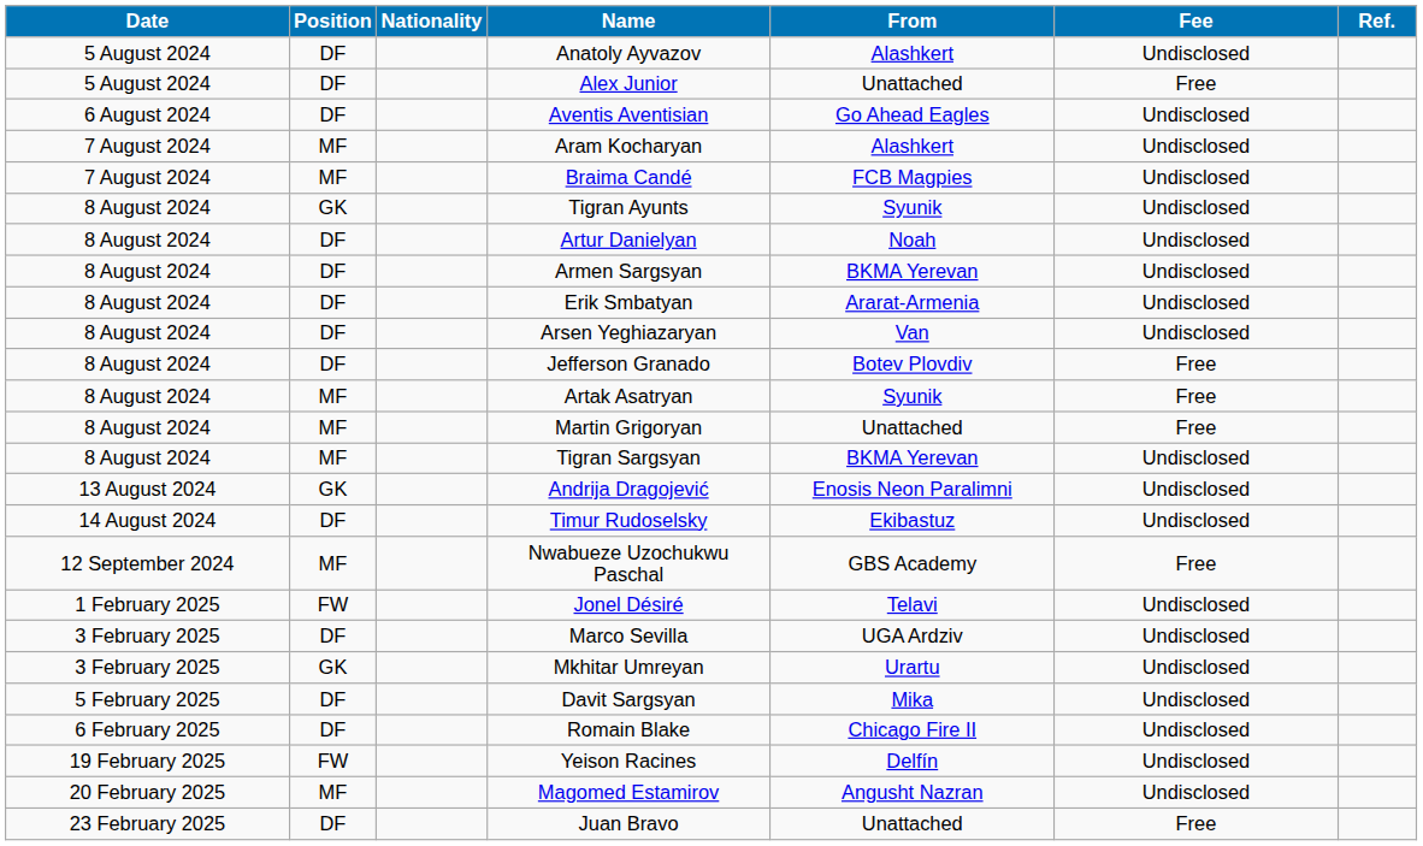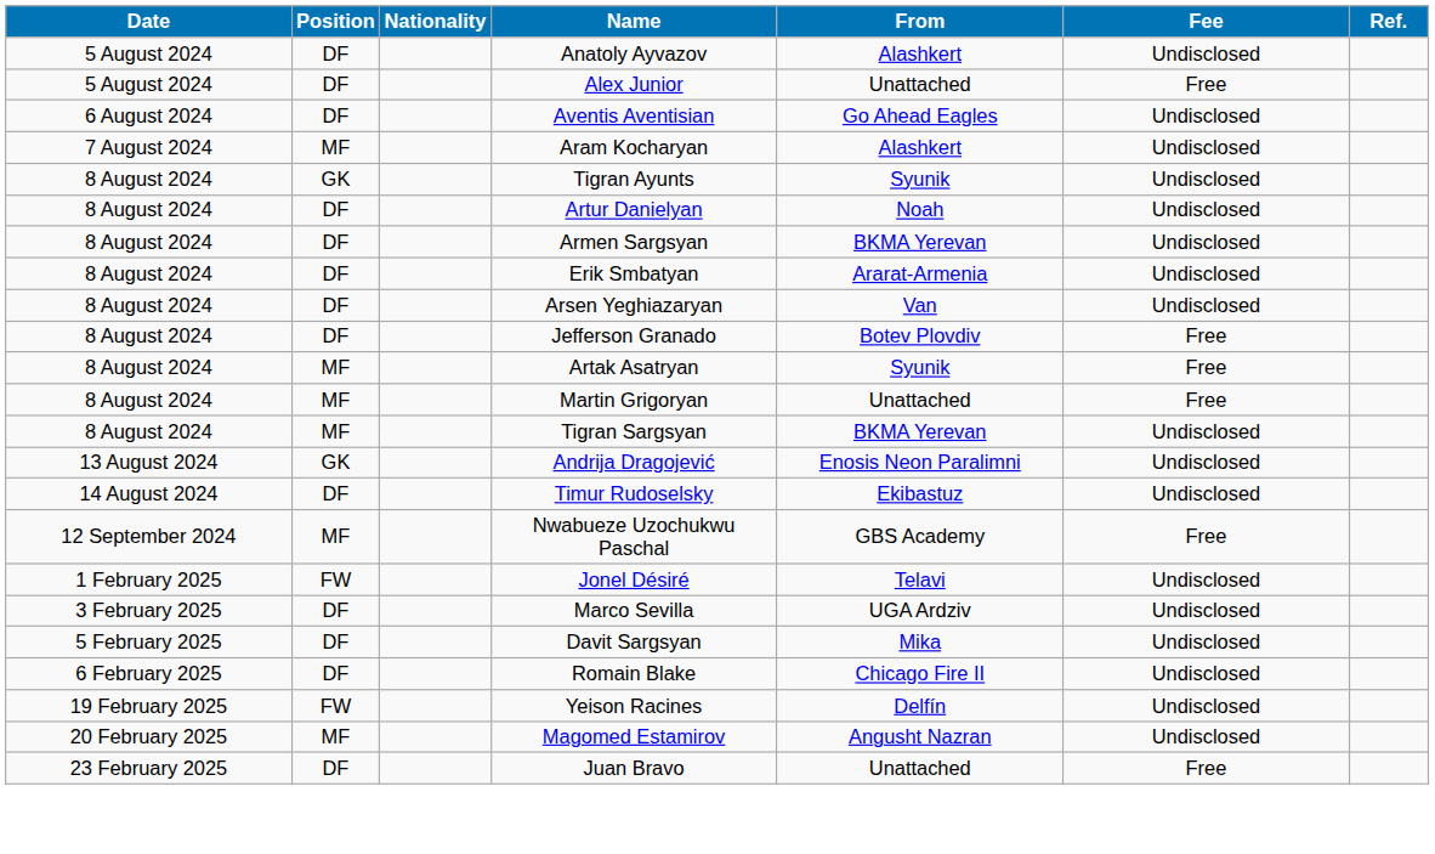 <table class="wikitable"  style="text-align:center; font-size:90%; ">
 <tr>
 <th style="background:#0174B5; color:#FFFFFF; width:200px;">Date</th>
 <th style="background:#0174B5; color:#FFFFFF; width:50px;">Position</th>
 <th style="background:#0174B5; color:#FFFFFF; width:50px;">Nationality</th>
 <th style="background:#0174B5; color:#FFFFFF; width:200px;">Name</th>
 <th style="background:#0174B5; color:#FFFFFF; width:200px;">From</th>
 <th style="background:#0174B5; color:#FFFFFF; width:200px;">Fee</th>
 <th style="background:#0174B5; color:#FFFFFF; width:50px;">Ref.</th>
 </tr>
 <tr>
 <td>5 August 2024</td>
 <td>DF</td>
 <td></td>
 <td>Anatoly Ayvazov</td>
 <td><a href='#'>Alashkert</a></td>
 <td>Undisclosed</td>
 <td></td>
 </tr>
 <tr>
 <td>5 August 2024</td>
 <td>DF</td>
 <td></td>
 <td><a href='#'>Alex Junior</a></td>
 <td>Unattached</td>
 <td>Free</td>
 <td></td>
 </tr>
 <tr>
 <td>6 August 2024</td>
 <td>DF</td>
 <td></td>
 <td><a href='#'>Aventis Aventisian</a></td>
 <td><a href='#'>Go Ahead Eagles</a></td>
 <td>Undisclosed</td>
 <td></td>
 </tr>
 <tr>
 <td>7 August 2024</td>
 <td>MF</td>
 <td></td>
 <td>Aram Kocharyan</td>
 <td><a href='#'>Alashkert</a></td>
-<td>Undisclosed</td>
-<td></td>
-</tr>
-<tr>
-<td>7 August 2024</td>
-<td>MF</td>
-<td></td>
-<td><a href='#'>Braima Candé</a></td>
-<td><a href='#'>FCB Magpies</a></td>
 <td>Undisclosed</td>
 <td></td>
 </tr>
 <tr>
 <td>8 August 2024</td>
 <td>GK</td>
 <td></td>
 <td>Tigran Ayunts</td>
 <td><a href='#'>Syunik</a></td>
 <td>Undisclosed</td>
 <td></td>
 </tr>
 <tr>
 <td>8 August 2024</td>
 <td>DF</td>
 <td></td>
 <td><a href='#'>Artur Danielyan</a></td>
 <td><a href='#'>Noah</a></td>
 <td>Undisclosed</td>
 <td></td>
 </tr>
 <tr>
 <td>8 August 2024</td>
 <td>DF</td>
 <td></td>
 <td>Armen Sargsyan</td>
 <td><a href='#'>BKMA Yerevan</a></td>
 <td>Undisclosed</td>
 <td></td>
 </tr>
 <tr>
 <td>8 August 2024</td>
 <td>DF</td>
 <td></td>
 <td>Erik Smbatyan</td>
 <td><a href='#'>Ararat-Armenia</a></td>
 <td>Undisclosed</td>
 <td></td>
 </tr>
 <tr>
 <td>8 August 2024</td>
 <td>DF</td>
 <td></td>
 <td>Arsen Yeghiazaryan</td>
 <td><a href='#'>Van</a></td>
 <td>Undisclosed</td>
 <td></td>
 </tr>
 <tr>
 <td>8 August 2024</td>
 <td>DF</td>
 <td></td>
 <td>Jefferson Granado</td>
 <td><a href='#'>Botev Plovdiv</a></td>
 <td>Free</td>
 <td></td>
 </tr>
 <tr>
 <td>8 August 2024</td>
 <td>MF</td>
 <td></td>
 <td>Artak Asatryan</td>
 <td><a href='#'>Syunik</a></td>
 <td>Free</td>
 <td></td>
 </tr>
 <tr>
 <td>8 August 2024</td>
 <td>MF</td>
 <td></td>
 <td>Martin Grigoryan</td>
 <td>Unattached</td>
 <td>Free</td>
 <td></td>
 </tr>
 <tr>
 <td>8 August 2024</td>
 <td>MF</td>
 <td></td>
 <td>Tigran Sargsyan</td>
 <td><a href='#'>BKMA Yerevan</a></td>
 <td>Undisclosed</td>
 <td></td>
 </tr>
 <tr>
 <td>13 August 2024</td>
 <td>GK</td>
 <td></td>
 <td><a href='#'>Andrija Dragojević</a></td>
 <td><a href='#'>Enosis Neon Paralimni</a></td>
 <td>Undisclosed</td>
 <td></td>
 </tr>
 <tr>
 <td>14 August 2024</td>
 <td>DF</td>
 <td></td>
 <td><a href='#'>Timur Rudoselsky</a></td>
 <td><a href='#'>Ekibastuz</a></td>
 <td>Undisclosed</td>
 <td></td>
 </tr>
 <tr>
 <td>12 September 2024</td>
 <td>MF</td>
 <td></td>
 <td>Nwabueze Uzochukwu Paschal</td>
 <td>GBS Academy</td>
 <td>Free</td>
 <td></td>
 </tr>
 <tr>
 <td>1 February 2025</td>
 <td>FW</td>
 <td></td>
 <td><a href='#'>Jonel Désiré</a></td>
 <td><a href='#'>Telavi</a></td>
 <td>Undisclosed</td>
 <td></td>
 </tr>
 <tr>
 <td>3 February 2025</td>
 <td>DF</td>
 <td></td>
 <td>Marco Sevilla</td>
 <td>UGA Ardziv</td>
 <td>Undisclosed</td>
 <td></td>
 </tr>
 <tr>
-<td>3 February 2025</td>
-<td>GK</td>
-<td></td>
-<td>Mkhitar Umreyan</td>
-<td><a href='#'>Urartu</a></td>
-<td>Undisclosed</td>
-<td></td>
-</tr>
-<tr>
 <td>5 February 2025</td>
 <td>DF</td>
 <td></td>
 <td>Davit Sargsyan</td>
 <td><a href='#'>Mika</a></td>
 <td>Undisclosed</td>
 <td></td>
 </tr>
 <tr>
 <td>6 February 2025</td>
 <td>DF</td>
 <td></td>
 <td>Romain Blake</td>
 <td><a href='#'>Chicago Fire II</a></td>
 <td>Undisclosed</td>
 <td></td>
 </tr>
 <tr>
 <td>19 February 2025</td>
 <td>FW</td>
 <td></td>
 <td>Yeison Racines</td>
 <td><a href='#'>Delfín</a></td>
 <td>Undisclosed</td>
 <td></td>
 </tr>
 <tr>
 <td>20 February 2025</td>
 <td>MF</td>
 <td></td>
 <td><a href='#'>Magomed Estamirov</a></td>
 <td><a href='#'>Angusht Nazran</a></td>
 <td>Undisclosed</td>
 <td></td>
 </tr>
 <tr>
 <td>23 February 2025</td>
 <td>DF</td>
 <td></td>
 <td>Juan Bravo</td>
 <td>Unattached</td>
 <td>Free</td>
 <td></td>
 </tr>
 </table>
